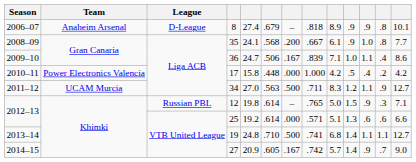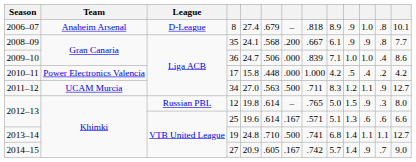 <table class="wikitable sortable" style="font-size:95%; text-align:center;">
 <tr>
 <th>Season</th>
 <th>Team</th>
 <th>League</th>
 <th></th>
 <th></th>
 <th></th>
 <th></th>
 <th></th>
 <th></th>
 <th></th>
 <th></th>
 <th></th>
 <th></th>
 </tr>
 <tr>
 <td>2006–07</td>
 <td><a href='#'>Anaheim Arsenal</a></td>
 <td><a href='#'>D-League</a></td>
 <td>8</td>
 <td>27.4</td>
 <td>.679</td>
 <td>–</td>
 <td>.818</td>
 <td>8.9</td>
 <td>.9</td>
-<td>.9</td>
+<td>1.0</td>
 <td>.8</td>
 <td>10.1</td>
 </tr>
 <tr>
 <td>2008–09</td>
 <td rowspan="2"><a href='#'>Gran Canaria</a></td>
 <td rowspan="4"><a href='#'>Liga ACB</a></td>
 <td>35</td>
 <td>24.1</td>
 <td>.568</td>
 <td>.200</td>
 <td>.667</td>
 <td>6.1</td>
 <td>.9</td>
-<td>1.0</td>
+<td>.9</td>
 <td>.8</td>
 <td>7.7</td>
 </tr>
 <tr>
 <td>2009–10</td>
 <td>36</td>
 <td>24.7</td>
 <td>.506</td>
-<td>.167</td>
+<td>.000</td>
 <td>.839</td>
 <td>7.1</td>
 <td>1.0</td>
-<td>1.1</td>
+<td>1.0</td>
 <td>.4</td>
 <td>8.6</td>
 </tr>
 <tr>
 <td>2010–11</td>
 <td><a href='#'>Power Electronics Valencia</a></td>
 <td>17</td>
 <td>15.8</td>
 <td>.448</td>
 <td>.000</td>
 <td>1.000</td>
 <td>4.2</td>
 <td>.5</td>
 <td>.4</td>
 <td>.2</td>
 <td>4.2</td>
 </tr>
 <tr>
 <td>2011–12</td>
 <td><a href='#'>UCAM Murcia</a></td>
 <td>34</td>
 <td>27.0</td>
 <td>.563</td>
 <td>.500</td>
 <td>.711</td>
 <td>8.3</td>
 <td>1.2</td>
 <td>1.1</td>
 <td>.9</td>
 <td>12.7</td>
 </tr>
 <tr>
 <td rowspan="2">2012–13</td>
 <td rowspan="4"><a href='#'>Khimki</a></td>
 <td><a href='#'>Russian PBL</a></td>
 <td>12</td>
 <td>19.8</td>
 <td>.614</td>
 <td>–</td>
 <td>.765</td>
 <td>5.0</td>
 <td>1.5</td>
 <td>.9</td>
 <td>.3</td>
-<td>7.1</td>
+<td>8.0</td>
 </tr>
 <tr>
 <td rowspan="3"><a href='#'>VTB United League</a></td>
 <td>25</td>
-<td>19.2</td>
+<td>19.6</td>
 <td>.614</td>
-<td>.000</td>
+<td>.167</td>
 <td>.571</td>
 <td>5.1</td>
 <td>1.3</td>
 <td>.6</td>
 <td>.6</td>
 <td>6.6</td>
 </tr>
 <tr>
 <td>2013–14</td>
 <td>19</td>
 <td>24.8</td>
 <td>.710</td>
 <td>.500</td>
 <td>.741</td>
 <td>6.8</td>
 <td>1.4</td>
 <td>1.1</td>
 <td>1.1</td>
 <td>12.7</td>
 </tr>
 <tr>
 <td>2014–15</td>
 <td>27</td>
 <td>20.9</td>
 <td>.605</td>
 <td>.167</td>
 <td>.742</td>
 <td>5.7</td>
 <td>1.4</td>
 <td>.9</td>
 <td>.7</td>
 <td>9.0</td>
 </tr>
 </table>
